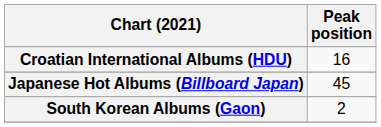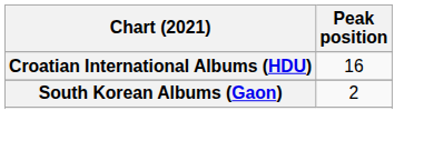 <table class="wikitable sortable plainrowheaders" style="text-align:center">
 <tr>
 <th scope="col">Chart (2021)</th>
 <th scope="col">Peak<br>position</th>
 </tr>
 <tr>
 </tr>
 <tr>
 </tr>
 <tr>
 <th scope="row">Croatian International Albums (<a href='#'>HDU</a>)</th>
 <td>16</td>
 </tr>
 <tr>
 </tr>
 <tr>
 </tr>
 <tr>
 </tr>
 <tr>
-<th scope="row">Japanese Hot Albums (<em><a href='#'>Billboard Japan</a></em>)</th>
-<td>45</td>
-</tr>
-<tr>
 </tr>
 <tr>
 <th scope="row">South Korean Albums (<a href='#'>Gaon</a>)</th>
 <td>2</td>
 </tr>
 <tr>
 </tr>
 <tr>
 </tr>
 <tr>
 </tr>
 <tr>
 </tr>
 </table>
